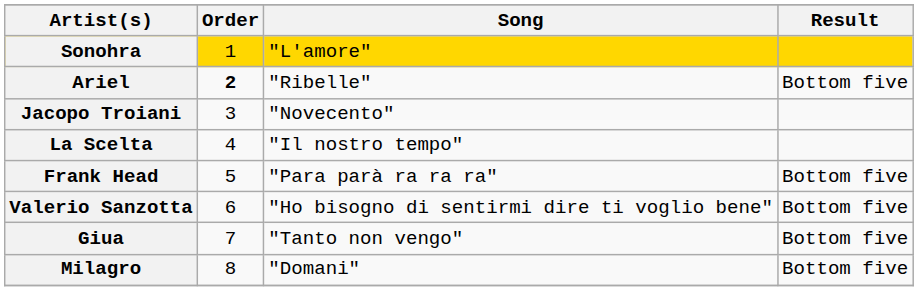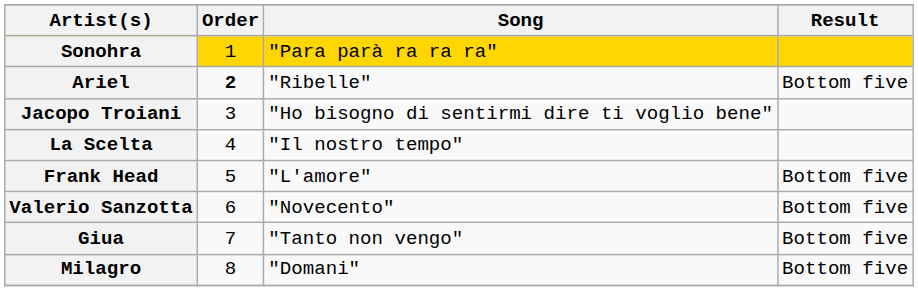 <table class="wikitable plainrowheaders sortable">
 <tr>
 </tr>
 <tr>
 <th>Artist(s)</th>
 <th>Order</th>
 <th>Song</th>
 <th>Result</th>
 </tr>
 <tr bgcolor="gold">
 <th scope="row">Sonohra</th>
 <td style="text-align:center;">1</td>
-<td>"L'amore"</td>
+<td>"Para parà ra ra ra"</td>
 <td style="text-align:center;"></td>
 </tr>
 <tr>
 <th scope="row">Ariel</th>
 <td style="text-align:center;"><strong>2</strong></td>
 <td>"Ribelle"</td>
 <td style="text-align:center;">Bottom five</td>
 </tr>
 <tr>
 <th scope="row">Jacopo Troiani</th>
 <td style="text-align:center;">3</td>
-<td>"Novecento"</td>
+<td>"Ho bisogno di sentirmi dire ti voglio bene"</td>
 <td style="text-align:center;"></td>
 </tr>
 <tr>
 <th scope="row">La Scelta</th>
 <td style="text-align:center;">4</td>
 <td>"Il nostro tempo"</td>
 <td style="text-align:center;"></td>
 </tr>
 <tr>
 <th scope="row">Frank Head</th>
 <td style="text-align:center;">5</td>
-<td>"Para parà ra ra ra"</td>
+<td>"L'amore"</td>
 <td style="text-align:center;">Bottom five</td>
 </tr>
 <tr>
 <th scope="row">Valerio Sanzotta</th>
 <td style="text-align:center;">6</td>
-<td>"Ho bisogno di sentirmi dire ti voglio bene"</td>
+<td>"Novecento"</td>
 <td style="text-align:center;">Bottom five</td>
 </tr>
 <tr>
 <th scope="row">Giua</th>
 <td style="text-align:center;">7</td>
 <td>"Tanto non vengo"</td>
 <td style="text-align:center;">Bottom five</td>
 </tr>
 <tr>
 <th scope="row">Milagro</th>
 <td style="text-align:center;">8</td>
 <td>"Domani"</td>
 <td style="text-align:center;">Bottom five</td>
 </tr>
 <tr>
 </tr>
 </table>
